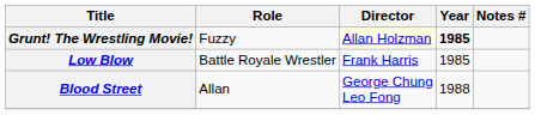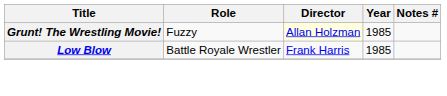 <table class="wikitable plainrowheaders sortable">
 <tr>
 <th scope="col">Title</th>
 <th scope="col">Role</th>
 <th scope="col">Director</th>
 <th scope="col">Year</th>
 <th scope="col" class="unsortable">Notes #</th>
 </tr>
 <tr>
 <th scope="row"><em>Grunt! The Wrestling Movie!</em></th>
 <td>Fuzzy</td>
 <td style="background: lightyellow;"><a href='#'>Allan Holzman</a></td>
-<td><strong>1985</strong></td>
+<td>1985</td>
 <td></td>
 </tr>
 <tr>
 <th scope="row"><em><a href='#'>Low Blow</a></em></th>
 <td>Battle Royale Wrestler</td>
 <td><a href='#'>Frank Harris</a></td>
 <td>1985</td>
 <td></td>
 </tr>
 <tr>
-<th scope="row"><em><a href='#'>Blood Street</a></em></th>
-<td>Allan</td>
-<td><a href='#'>George Chung</a><br><a href='#'>Leo Fong</a></td>
-<td>1988</td>
-<td></td>
-</tr>
-<tr>
 </tr>
 </table>
